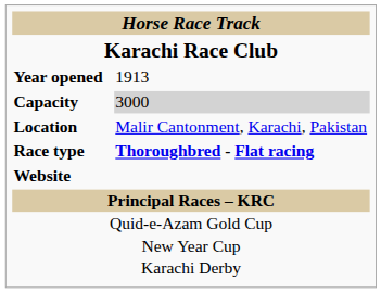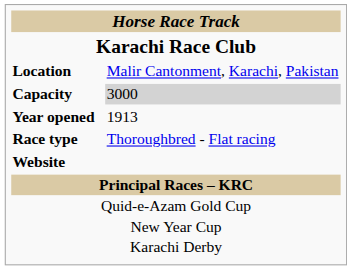 <table class="infobox" style="font-size:90%;width:22em;">
 <tr>
 <th style="font-size:110%;text-align:center;;background:#DACAA5;" colspan="2"><em>Horse Race Track</em></th>
 </tr>
 <tr>
 <th colspan="2" style="font-size:125%;text-align:center;">Karachi Race Club</th>
 </tr>
 <tr>
-<td><strong>Year opened</strong></td>
-<td>1913</td>
+<td><strong>Location</strong></td>
+<td><a href='#'>Malir Cantonment</a>, <a href='#'>Karachi</a>, <a href='#'>Pakistan</a></td>
 </tr>
 <tr>
 <td><strong>Capacity</strong></td>
 <td style="background: lightgrey;">3000</td>
 </tr>
 <tr>
-<td><strong>Location</strong></td>
-<td><a href='#'>Malir Cantonment</a>, <a href='#'>Karachi</a>, <a href='#'>Pakistan</a></td>
+<td><strong>Year opened</strong></td>
+<td>1913</td>
 </tr>
 <tr>
 <td><strong>Race type</strong></td>
-<td><strong><a href='#'>Thoroughbred</a> - <a href='#'>Flat racing</a></strong></td>
+<td><a href='#'>Thoroughbred</a> - <a href='#'>Flat racing</a></td>
 </tr>
 <tr>
 <td><strong>Website</strong></td>
 <td></td>
 </tr>
 <tr>
 <th style="background:#DACAA5;" colspan="2">Principal Races – KRC</th>
 </tr>
 <tr>
 <td colspan="2" style="text-align:center;width:25em; padding:0px; border:none;">Quid-e-Azam Gold Cup</td>
 </tr>
 <tr>
 <td colspan="2" style="text-align:center;width:25em; padding:0px; border:none;">New Year Cup</td>
 </tr>
 <tr>
 <td colspan="2" style="text-align:center;width:25em; padding:0px; border:none;">Karachi Derby</td>
 </tr>
 <tr>
 </tr>
 </table>
